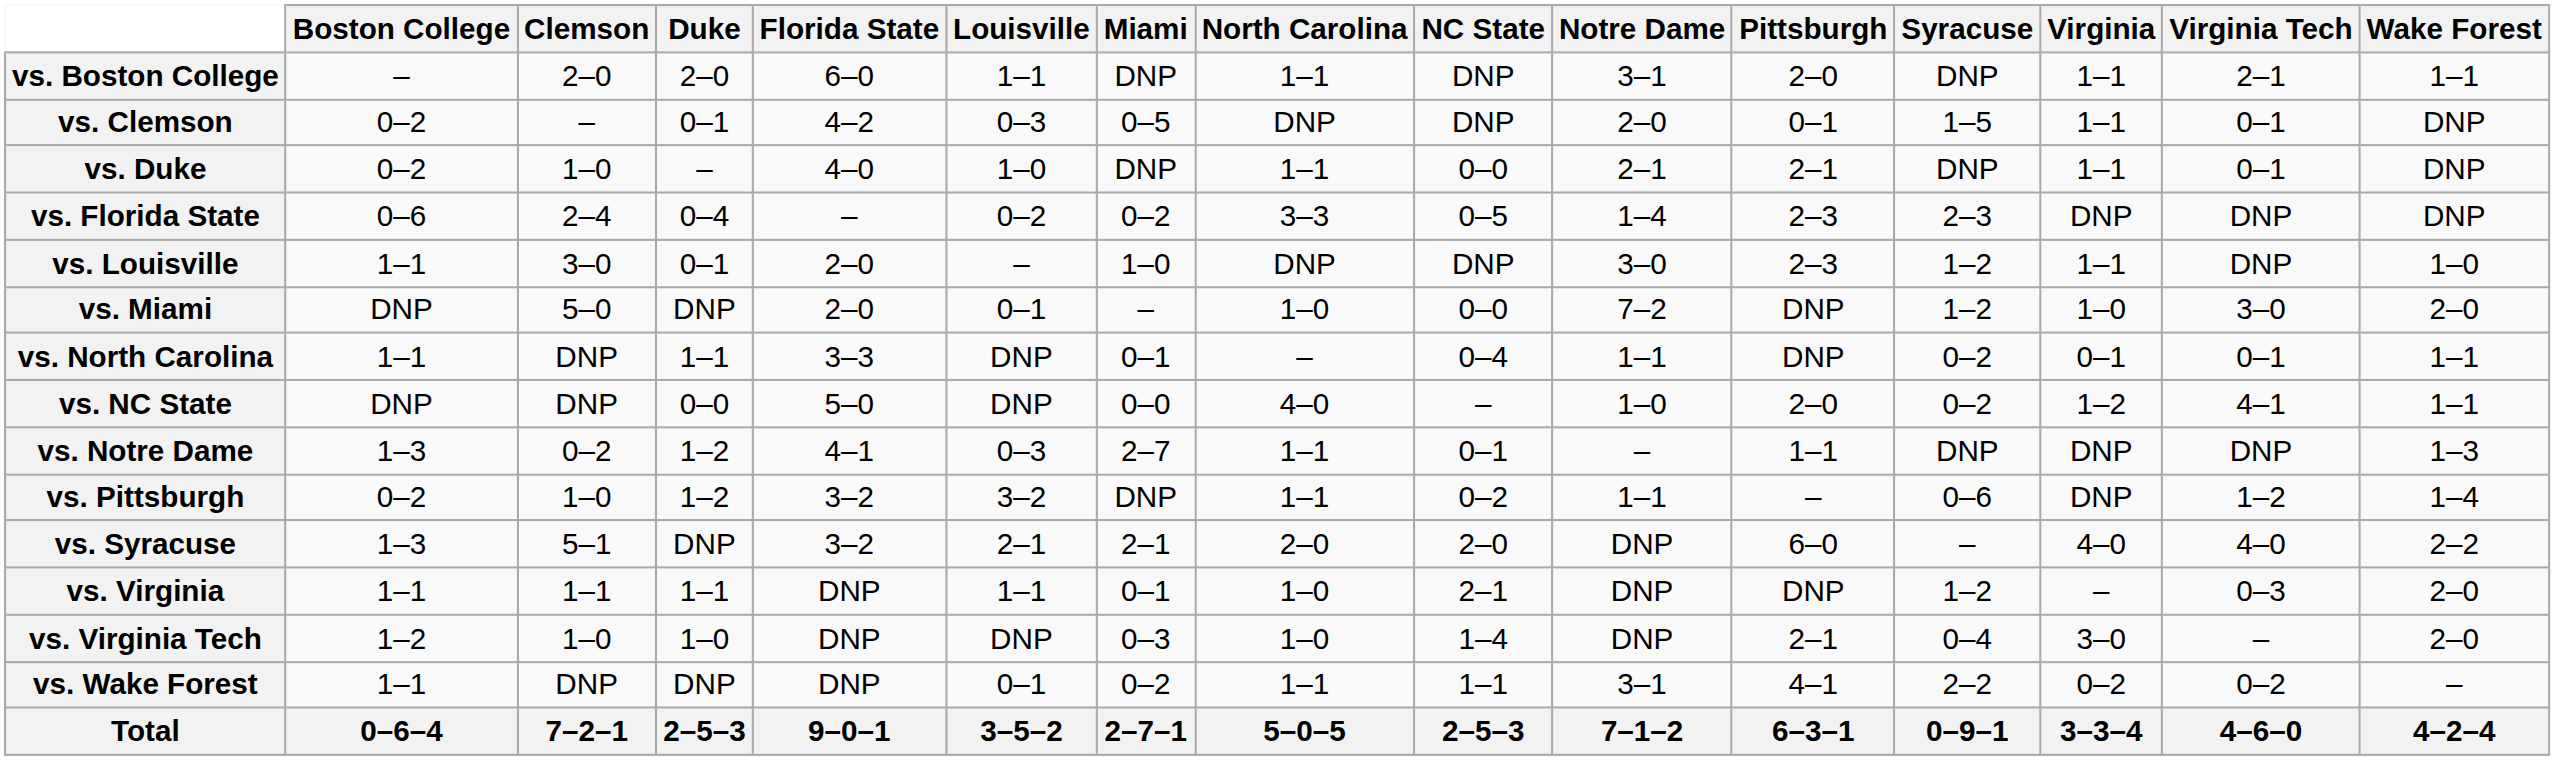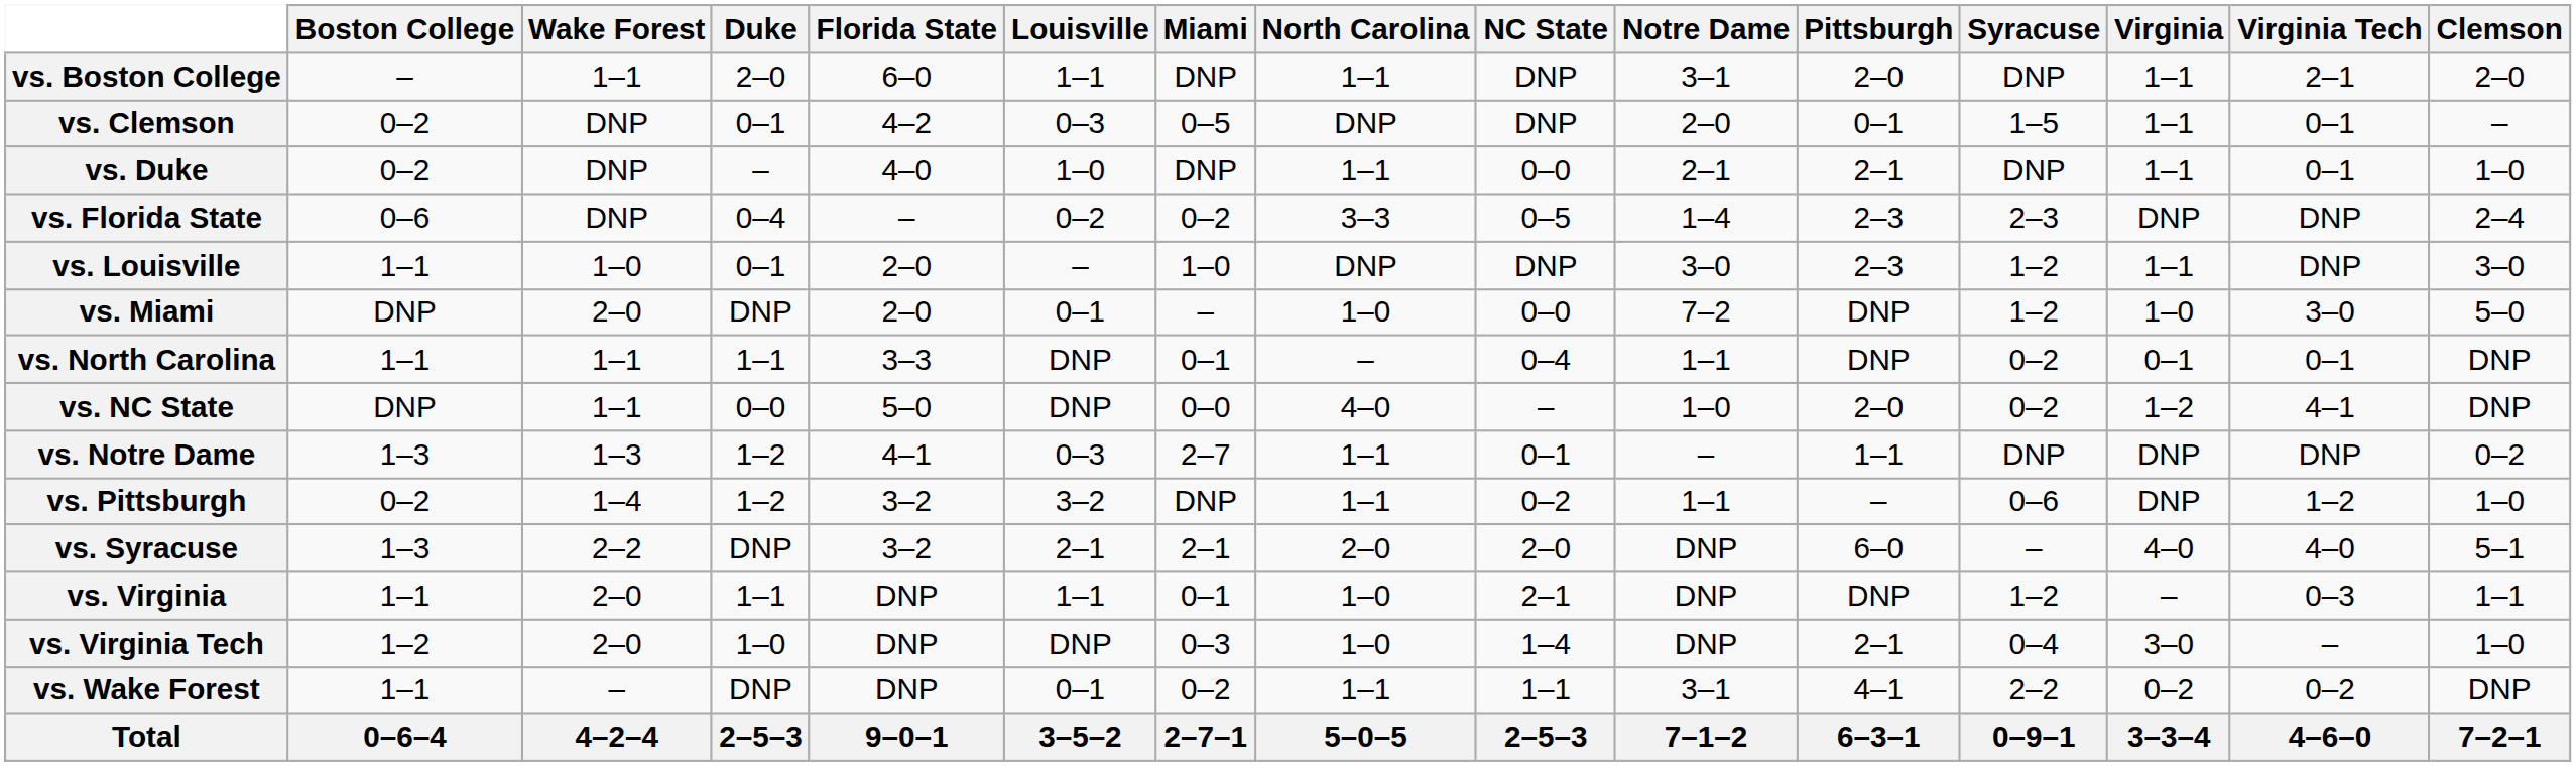 <table class="wikitable" style="white-space:nowrap;font-size:90%;">
 <tr>
 <th colspan=1 style="background:white; border-top-style:hidden; border-left-style:hidden;"   width=75> </th>
 <th style=>Boston College</th>
-<th style=>Clemson</th>
+<th style=>Wake Forest</th>
 <th style=>Duke</th>
 <th style=>Florida State</th>
 <th style=>Louisville</th>
 <th style=>Miami</th>
 <th style=>North Carolina</th>
 <th style=>NC State</th>
 <th style=>Notre Dame</th>
 <th style=>Pittsburgh</th>
 <th style=>Syracuse</th>
 <th style=>Virginia</th>
 <th style=>Virginia Tech</th>
-<th style=>Wake Forest</th>
+<th style=>Clemson</th>
 </tr>
 <tr style="text-align:center;">
 <th>vs. Boston College</th>
 <td>–</td>
-<td>2–0</td>
+<td>1–1</td>
 <td>2–0</td>
 <td>6–0</td>
 <td>1–1</td>
 <td>DNP</td>
 <td>1–1</td>
 <td>DNP</td>
 <td>3–1</td>
 <td>2–0</td>
 <td>DNP</td>
 <td>1–1</td>
 <td>2–1</td>
-<td>1–1</td>
+<td>2–0</td>
 </tr>
 <tr style="text-align:center;">
 <th>vs. Clemson</th>
 <td>0–2</td>
-<td>–</td>
+<td>DNP</td>
 <td>0–1</td>
 <td>4–2</td>
 <td>0–3</td>
 <td>0–5</td>
 <td>DNP</td>
 <td>DNP</td>
 <td>2–0</td>
 <td>0–1</td>
 <td>1–5</td>
 <td>1–1</td>
 <td>0–1</td>
-<td>DNP</td>
+<td>–</td>
 </tr>
 <tr style="text-align:center;">
 <th>vs. Duke</th>
 <td>0–2</td>
-<td>1–0</td>
+<td>DNP</td>
 <td>–</td>
 <td>4–0</td>
 <td>1–0</td>
 <td>DNP</td>
 <td>1–1</td>
 <td>0–0</td>
 <td>2–1</td>
 <td>2–1</td>
 <td>DNP</td>
 <td>1–1</td>
 <td>0–1</td>
-<td>DNP</td>
+<td>1–0</td>
 </tr>
 <tr style="text-align:center;">
 <th>vs. Florida State</th>
 <td>0–6</td>
-<td>2–4</td>
+<td>DNP</td>
 <td>0–4</td>
 <td>–</td>
 <td>0–2</td>
 <td>0–2</td>
 <td>3–3</td>
 <td>0–5</td>
 <td>1–4</td>
 <td>2–3</td>
 <td>2–3</td>
 <td>DNP</td>
 <td>DNP</td>
-<td>DNP</td>
+<td>2–4</td>
 </tr>
 <tr style="text-align:center;">
 <th>vs. Louisville</th>
 <td>1–1</td>
-<td>3–0</td>
+<td>1–0</td>
 <td>0–1</td>
 <td>2–0</td>
 <td>–</td>
 <td>1–0</td>
 <td>DNP</td>
 <td>DNP</td>
 <td>3–0</td>
 <td>2–3</td>
 <td>1–2</td>
 <td>1–1</td>
 <td>DNP</td>
-<td>1–0</td>
+<td>3–0</td>
 </tr>
 <tr style="text-align:center;">
 <th>vs. Miami</th>
 <td>DNP</td>
-<td>5–0</td>
+<td>2–0</td>
 <td>DNP</td>
 <td>2–0</td>
 <td>0–1</td>
 <td>–</td>
 <td>1–0</td>
 <td>0–0</td>
 <td>7–2</td>
 <td>DNP</td>
 <td>1–2</td>
 <td>1–0</td>
 <td>3–0</td>
-<td>2–0</td>
+<td>5–0</td>
 </tr>
 <tr style="text-align:center;">
 <th>vs. North Carolina</th>
 <td>1–1</td>
-<td>DNP</td>
+<td>1–1</td>
 <td>1–1</td>
 <td>3–3</td>
 <td>DNP</td>
 <td>0–1</td>
 <td>–</td>
 <td>0–4</td>
 <td>1–1</td>
 <td>DNP</td>
 <td>0–2</td>
 <td>0–1</td>
 <td>0–1</td>
-<td>1–1</td>
+<td>DNP</td>
 </tr>
 <tr style="text-align:center;">
 <th>vs. NC State</th>
 <td>DNP</td>
-<td>DNP</td>
+<td>1–1</td>
 <td>0–0</td>
 <td>5–0</td>
 <td>DNP</td>
 <td>0–0</td>
 <td>4–0</td>
 <td>–</td>
 <td>1–0</td>
 <td>2–0</td>
 <td>0–2</td>
 <td>1–2</td>
 <td>4–1</td>
-<td>1–1</td>
+<td>DNP</td>
 </tr>
 <tr style="text-align:center;">
 <th>vs. Notre Dame</th>
 <td>1–3</td>
-<td>0–2</td>
+<td>1–3</td>
 <td>1–2</td>
 <td>4–1</td>
 <td>0–3</td>
 <td>2–7</td>
 <td>1–1</td>
 <td>0–1</td>
 <td>–</td>
 <td>1–1</td>
 <td>DNP</td>
 <td>DNP</td>
 <td>DNP</td>
-<td>1–3</td>
+<td>0–2</td>
 </tr>
 <tr style="text-align:center;">
 <th>vs. Pittsburgh</th>
 <td>0–2</td>
-<td>1–0</td>
+<td>1–4</td>
 <td>1–2</td>
 <td>3–2</td>
 <td>3–2</td>
 <td>DNP</td>
 <td>1–1</td>
 <td>0–2</td>
 <td>1–1</td>
 <td>–</td>
 <td>0–6</td>
 <td>DNP</td>
 <td>1–2</td>
-<td>1–4</td>
+<td>1–0</td>
 </tr>
 <tr style="text-align:center;">
 <th>vs. Syracuse</th>
 <td>1–3</td>
-<td>5–1</td>
+<td>2–2</td>
 <td>DNP</td>
 <td>3–2</td>
 <td>2–1</td>
 <td>2–1</td>
 <td>2–0</td>
 <td>2–0</td>
 <td>DNP</td>
 <td>6–0</td>
 <td>–</td>
 <td>4–0</td>
 <td>4–0</td>
-<td>2–2</td>
+<td>5–1</td>
 </tr>
 <tr style="text-align:center;">
 <th>vs. Virginia</th>
 <td>1–1</td>
-<td>1–1</td>
+<td>2–0</td>
 <td>1–1</td>
 <td>DNP</td>
 <td>1–1</td>
 <td>0–1</td>
 <td>1–0</td>
 <td>2–1</td>
 <td>DNP</td>
 <td>DNP</td>
 <td>1–2</td>
 <td>–</td>
 <td>0–3</td>
-<td>2–0</td>
+<td>1–1</td>
 </tr>
 <tr style="text-align:center;">
 <th>vs. Virginia Tech</th>
 <td>1–2</td>
-<td>1–0</td>
+<td>2–0</td>
 <td>1–0</td>
 <td>DNP</td>
 <td>DNP</td>
 <td>0–3</td>
 <td>1–0</td>
 <td>1–4</td>
 <td>DNP</td>
 <td>2–1</td>
 <td>0–4</td>
 <td>3–0</td>
 <td>–</td>
-<td>2–0</td>
+<td>1–0</td>
 </tr>
 <tr style="text-align:center;">
 <th>vs. Wake Forest</th>
 <td>1–1</td>
-<td>DNP</td>
+<td>–<br></td>
 <td>DNP</td>
 <td>DNP</td>
 <td>0–1</td>
 <td>0–2</td>
 <td>1–1</td>
 <td>1–1</td>
 <td>3–1</td>
 <td>4–1</td>
 <td>2–2</td>
 <td>0–2</td>
 <td>0–2</td>
-<td>–<br></td>
+<td>DNP</td>
 </tr>
 <tr style="text-align:center;">
 <th>Total</th>
 <th>0–6–4</th>
-<th>7–2–1</th>
+<th>4–2–4</th>
 <th>2–5–3</th>
 <th>9–0–1</th>
 <th>3–5–2</th>
 <th>2–7–1</th>
 <th>5–0–5</th>
 <th>2–5–3</th>
 <th>7–1–2</th>
 <th>6–3–1</th>
 <th>0–9–1</th>
 <th>3–3–4</th>
 <th>4–6–0</th>
-<th>4–2–4</th>
+<th>7–2–1</th>
 </tr>
 </table>
